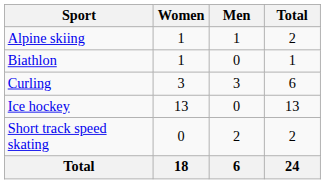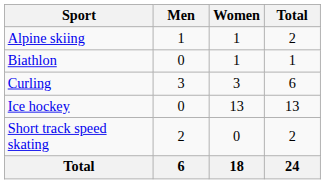 <table class="wikitable sortable" style=text-align:center>
 <tr>
 <th width=160>Sport</th>
+<th width=55>Men</th>
 <th width=55>Women</th>
-<th width=55>Men</th>
 <th width=55>Total</th>
 </tr>
 <tr>
 <td align=left><a href='#'>Alpine skiing</a></td>
 <td>1</td>
 <td>1</td>
 <td>2</td>
 </tr>
 <tr>
 <td align=left><a href='#'>Biathlon</a></td>
+<td>0</td>
 <td>1</td>
-<td>0</td>
 <td>1</td>
 </tr>
 <tr>
 <td align=left><a href='#'>Curling</a></td>
 <td>3</td>
 <td>3</td>
 <td>6</td>
 </tr>
 <tr>
 <td align=left><a href='#'>Ice hockey</a></td>
+<td>0</td>
 <td>13</td>
-<td>0</td>
 <td>13</td>
 </tr>
 <tr>
 <td align=left><a href='#'>Short track speed skating</a></td>
+<td>2</td>
 <td>0</td>
-<td>2</td>
 <td>2</td>
 </tr>
 <tr>
 <th>Total</th>
+<th>6</th>
 <th>18</th>
-<th>6</th>
 <th>24</th>
 </tr>
 </table>
